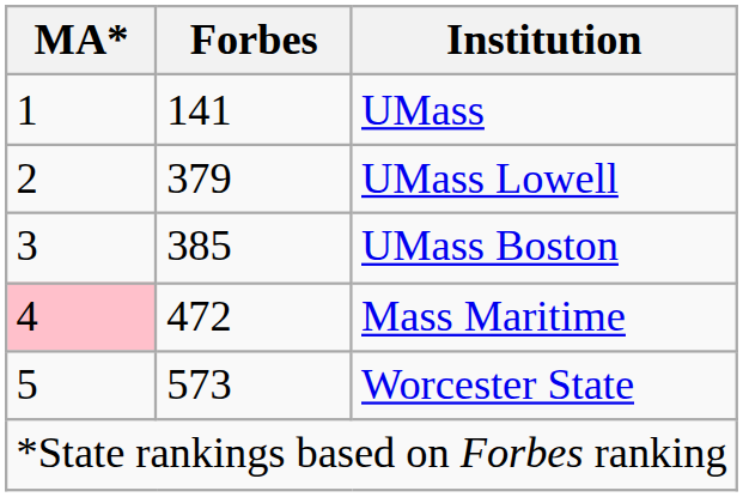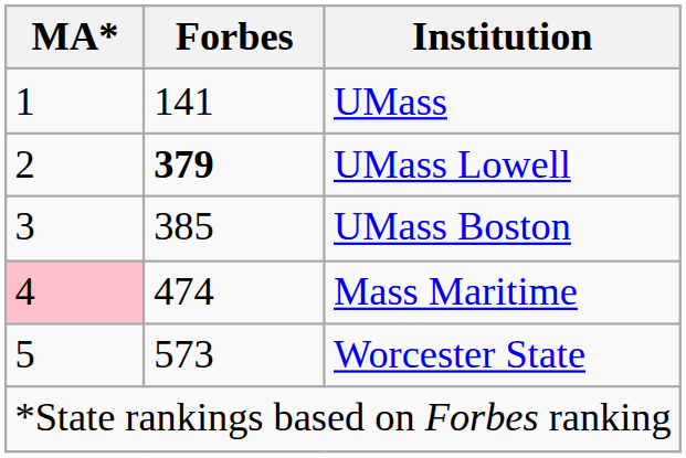 <table class="wikitable">
 <tr>
 <th>MA*</th>
 <th>Forbes</th>
 <th>Institution</th>
 </tr>
 <tr>
 <td>1</td>
 <td>141</td>
 <td><a href='#'>UMass</a></td>
 </tr>
 <tr>
 <td>2</td>
-<td>379</td>
+<td><strong>379</strong></td>
 <td><a href='#'>UMass Lowell</a></td>
 </tr>
 <tr>
 <td>3</td>
 <td>385</td>
 <td><a href='#'>UMass Boston</a></td>
 </tr>
 <tr>
 <td style="background: pink;">4</td>
-<td>472</td>
+<td>474</td>
 <td><a href='#'>Mass Maritime</a></td>
 </tr>
 <tr>
 <td>5</td>
 <td>573</td>
 <td><a href='#'>Worcester State</a></td>
 </tr>
 <tr>
 <td colspan="3">*State rankings based on <em>Forbes</em> ranking</td>
 </tr>
 </table>
